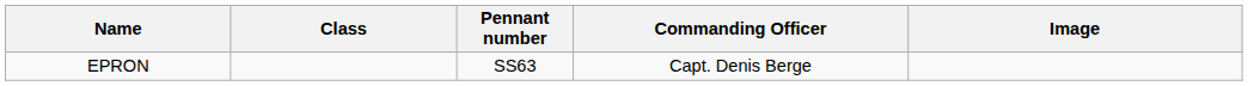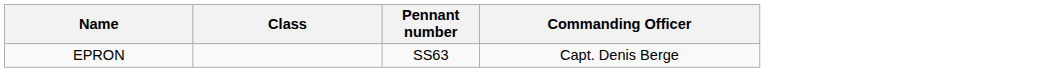 <table class="wikitable" style="text-align:center">
 <tr style="background:#cccccc">
 <th scope="col" style="width: 200px;">Name</th>
 <th scope="col" style="width: 200px;">Class</th>
 <th scope="col" style="width: 100px;">Pennant number</th>
 <th scope="col" style="width: 300px;">Commanding Officer</th>
-<th scope="col" style="width: 300px;">Image</th>
 </tr>
 <tr>
 <td>EPRON</td>
 <td></td>
 <td>SS63</td>
 <td>Capt. Denis Berge</td>
-<td></td>
 </tr>
 </table>
